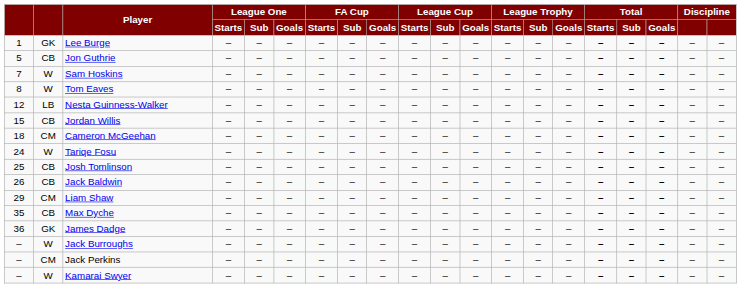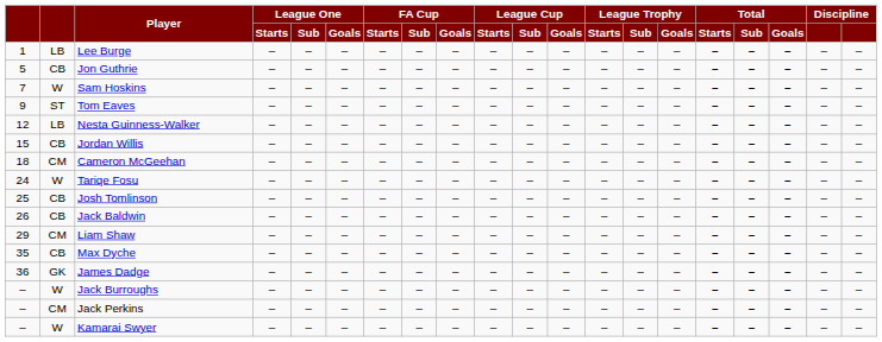 <table class="wikitable"  style="text-align:center; font-size:100%; width:95%;">
 <tr>
 <th rowspan="2" style="background:maroon; color:white;  width: 4%"></th>
 <th rowspan="2" style="background:maroon; color:white;  width: 4%"></th>
 <th rowspan="2" style="background:maroon; color:white; ">Player</th>
 <th colspan="3" style="background:maroon; color:white; ">League One</th>
 <th colspan="3" style="background:maroon; color:white; ">FA Cup</th>
 <th colspan="3" style="background:maroon; color:white; ">League Cup</th>
 <th colspan="3" style="background:maroon; color:white; ">League Trophy</th>
 <th colspan="3" style="background:maroon; color:white; ">Total</th>
 <th colspan="2" style="background:maroon; color:white; ">Discipline</th>
 </tr>
 <tr>
 <th style="background:maroon; color:white;  width: 4%;">Starts</th>
 <th style="background:maroon; color:white;  width: 4%;">Sub</th>
 <th style="background:maroon; color:white;  width: 4%;">Goals</th>
 <th style="background:maroon; color:white;  width: 4%;">Starts</th>
 <th style="background:maroon; color:white;  width: 4%;">Sub</th>
 <th style="background:maroon; color:white;  width: 4%;">Goals</th>
 <th style="background:maroon; color:white;  width: 4%;">Starts</th>
 <th style="background:maroon; color:white;  width: 4%;">Sub</th>
 <th style="background:maroon; color:white;  width: 4%;">Goals</th>
 <th style="background:maroon; color:white;  width: 4%;">Starts</th>
 <th style="background:maroon; color:white;  width: 4%;">Sub</th>
 <th style="background:maroon; color:white;  width: 4%;">Goals</th>
 <th style="background:maroon; color:white;  width: 4%;">Starts</th>
 <th style="background:maroon; color:white;  width: 4%;">Sub</th>
 <th style="background:maroon; color:white;  width: 4%;">Goals</th>
 <th style="background:maroon; color:white;  width: 4%;"></th>
 <th style="background:maroon; color:white;  width: 4%;"></th>
 </tr>
 <tr>
 <td>1</td>
-<td>GK</td>
+<td>LB</td>
 <td style="text-align:left;"><a href='#'>Lee Burge</a></td>
 <td>–</td>
 <td>–</td>
 <td>–</td>
 <td>–</td>
 <td>–</td>
 <td>–</td>
 <td>–</td>
 <td>–</td>
 <td>–</td>
 <td>–</td>
 <td>–</td>
 <td>–</td>
 <td><strong>–</strong></td>
 <td><strong>–</strong></td>
 <td><strong>–</strong></td>
 <td>–</td>
 <td>–</td>
 </tr>
 <tr>
 <td>5</td>
 <td>CB</td>
 <td style="text-align:left;"><a href='#'>Jon Guthrie</a></td>
 <td>–</td>
 <td>–</td>
 <td>–</td>
 <td>–</td>
 <td>–</td>
 <td>–</td>
 <td>–</td>
 <td>–</td>
 <td>–</td>
 <td>–</td>
 <td>–</td>
 <td>–</td>
 <td><strong>–</strong></td>
 <td><strong>–</strong></td>
 <td><strong>–</strong></td>
 <td>–</td>
 <td>–</td>
 </tr>
 <tr>
 <td>7</td>
 <td>W</td>
 <td style="text-align:left;"><a href='#'>Sam Hoskins</a></td>
 <td>–</td>
 <td>–</td>
 <td>–</td>
 <td>–</td>
 <td>–</td>
 <td>–</td>
 <td>–</td>
 <td>–</td>
 <td>–</td>
 <td>–</td>
 <td>–</td>
 <td>–</td>
 <td><strong>–</strong></td>
 <td><strong>–</strong></td>
 <td><strong>–</strong></td>
 <td>–</td>
 <td>–</td>
 </tr>
 <tr>
-<td>8</td>
-<td>W</td>
+<td>9</td>
+<td>ST</td>
 <td style="text-align:left;"><a href='#'>Tom Eaves</a></td>
 <td>–</td>
 <td>–</td>
 <td>–</td>
 <td>–</td>
 <td>–</td>
 <td>–</td>
 <td>–</td>
 <td>–</td>
 <td>–</td>
 <td>–</td>
 <td>–</td>
 <td>–</td>
 <td><strong>–</strong></td>
 <td><strong>–</strong></td>
 <td><strong>–</strong></td>
 <td>–</td>
 <td>–</td>
 </tr>
 <tr>
 <td>12</td>
 <td>LB</td>
 <td style="text-align:left;"><a href='#'>Nesta Guinness-Walker</a></td>
 <td>–</td>
 <td>–</td>
 <td>–</td>
 <td>–</td>
 <td>–</td>
 <td>–</td>
 <td>–</td>
 <td>–</td>
 <td>–</td>
 <td>–</td>
 <td>–</td>
 <td>–</td>
 <td><strong>–</strong></td>
 <td><strong>–</strong></td>
 <td><strong>–</strong></td>
 <td>–</td>
 <td>–</td>
 </tr>
 <tr>
 <td>15</td>
 <td>CB</td>
 <td style="text-align:left;"><a href='#'>Jordan Willis</a></td>
 <td>–</td>
 <td>–</td>
 <td>–</td>
 <td>–</td>
 <td>–</td>
 <td>–</td>
 <td>–</td>
 <td>–</td>
 <td>–</td>
 <td>–</td>
 <td>–</td>
 <td>–</td>
 <td><strong>–</strong></td>
 <td><strong>–</strong></td>
 <td><strong>–</strong></td>
 <td>–</td>
 <td>–</td>
 </tr>
 <tr>
 <td>18</td>
 <td>CM</td>
 <td style="text-align:left;"><a href='#'>Cameron McGeehan</a></td>
 <td>–</td>
 <td>–</td>
 <td>–</td>
 <td>–</td>
 <td>–</td>
 <td>–</td>
 <td>–</td>
 <td>–</td>
 <td>–</td>
 <td>–</td>
 <td>–</td>
 <td>–</td>
 <td><strong>–</strong></td>
 <td><strong>–</strong></td>
 <td><strong>–</strong></td>
 <td>–</td>
 <td>–</td>
 </tr>
 <tr>
 <td>24</td>
 <td>W</td>
 <td style="text-align:left;"><a href='#'>Tariqe Fosu</a></td>
 <td>–</td>
 <td>–</td>
 <td>–</td>
 <td>–</td>
 <td>–</td>
 <td>–</td>
 <td>–</td>
 <td>–</td>
 <td>–</td>
 <td>–</td>
 <td>–</td>
 <td>–</td>
 <td><strong>–</strong></td>
 <td><strong>–</strong></td>
 <td><strong>–</strong></td>
 <td>–</td>
 <td>–</td>
 </tr>
 <tr>
 <td>25</td>
 <td>CB</td>
 <td style="text-align:left;"><a href='#'>Josh Tomlinson</a></td>
 <td>–</td>
 <td>–</td>
 <td>–</td>
 <td>–</td>
 <td>–</td>
 <td>–</td>
 <td>–</td>
 <td>–</td>
 <td>–</td>
 <td>–</td>
 <td>–</td>
 <td>–</td>
 <td><strong>–</strong></td>
 <td><strong>–</strong></td>
 <td><strong>–</strong></td>
 <td>–</td>
 <td>–</td>
 </tr>
 <tr>
 <td>26</td>
 <td>CB</td>
 <td style="text-align:left;"><a href='#'>Jack Baldwin</a></td>
 <td>–</td>
 <td>–</td>
 <td>–</td>
 <td>–</td>
 <td>–</td>
 <td>–</td>
 <td>–</td>
 <td>–</td>
 <td>–</td>
 <td>–</td>
 <td>–</td>
 <td>–</td>
 <td><strong>–</strong></td>
 <td><strong>–</strong></td>
 <td><strong>–</strong></td>
 <td>–</td>
 <td>–</td>
 </tr>
 <tr>
 <td>29</td>
 <td>CM</td>
 <td style="text-align:left;"><a href='#'>Liam Shaw</a></td>
 <td>–</td>
 <td>–</td>
 <td>–</td>
 <td>–</td>
 <td>–</td>
 <td>–</td>
 <td>–</td>
 <td>–</td>
 <td>–</td>
 <td>–</td>
 <td>–</td>
 <td>–</td>
 <td><strong>–</strong></td>
 <td><strong>–</strong></td>
 <td><strong>–</strong></td>
 <td>–</td>
 <td>–</td>
 </tr>
 <tr>
 <td>35</td>
 <td>CB</td>
 <td style="text-align:left;"><a href='#'>Max Dyche</a></td>
 <td>–</td>
 <td>–</td>
 <td>–</td>
 <td>–</td>
 <td>–</td>
 <td>–</td>
 <td>–</td>
 <td>–</td>
 <td>–</td>
 <td>–</td>
 <td>–</td>
 <td>–</td>
 <td><strong>–</strong></td>
 <td><strong>–</strong></td>
 <td><strong>–</strong></td>
 <td>–</td>
 <td>–</td>
 </tr>
 <tr>
 <td>36</td>
 <td>GK</td>
 <td style="text-align:left;"><a href='#'>James Dadge</a></td>
 <td>–</td>
 <td>–</td>
 <td>–</td>
 <td>–</td>
 <td>–</td>
 <td>–</td>
 <td>–</td>
 <td>–</td>
 <td>–</td>
 <td>–</td>
 <td>–</td>
 <td>–</td>
 <td><strong>–</strong></td>
 <td><strong>–</strong></td>
 <td><strong>–</strong></td>
 <td>–</td>
 <td>–</td>
 </tr>
 <tr>
 <td>–</td>
 <td>W</td>
 <td style="text-align:left;"><a href='#'>Jack Burroughs</a></td>
 <td>–</td>
 <td>–</td>
 <td>–</td>
 <td>–</td>
 <td>–</td>
 <td>–</td>
 <td>–</td>
 <td>–</td>
 <td>–</td>
 <td>–</td>
 <td>–</td>
 <td>–</td>
 <td><strong>–</strong></td>
 <td><strong>–</strong></td>
 <td><strong>–</strong></td>
 <td>–</td>
 <td>–</td>
 </tr>
 <tr>
 <td>–</td>
 <td>CM</td>
 <td style="text-align:left;">Jack Perkins</td>
 <td>–</td>
 <td>–</td>
 <td>–</td>
 <td>–</td>
 <td>–</td>
 <td>–</td>
 <td>–</td>
 <td>–</td>
 <td>–</td>
 <td>–</td>
 <td>–</td>
 <td>–</td>
 <td><strong>–</strong></td>
 <td><strong>–</strong></td>
 <td><strong>–</strong></td>
 <td>–</td>
 <td>–</td>
 </tr>
 <tr>
 <td>–</td>
 <td>W</td>
 <td style="text-align:left;"><a href='#'>Kamarai Swyer</a></td>
 <td>–</td>
 <td>–</td>
 <td>–</td>
 <td>–</td>
 <td>–</td>
 <td>–</td>
 <td>–</td>
 <td>–</td>
 <td>–</td>
 <td>–</td>
 <td>–</td>
 <td>–</td>
 <td><strong>–</strong></td>
 <td><strong>–</strong></td>
 <td><strong>–</strong></td>
 <td>–</td>
 <td>–</td>
 </tr>
 </table>
